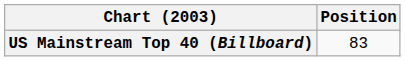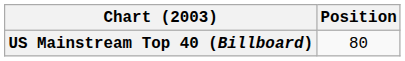 <table class="wikitable plainrowheaders" style="text-align:center">
 <tr>
 <th scope="col">Chart (2003)</th>
 <th scope="col">Position</th>
 </tr>
 <tr>
 <th scope="row">US Mainstream Top 40 (<em>Billboard</em>)</th>
-<td>83</td>
+<td>80</td>
 </tr>
 </table>
